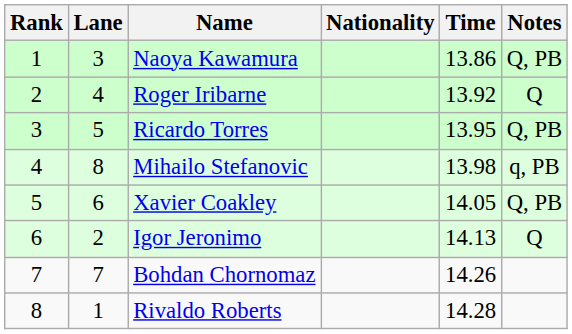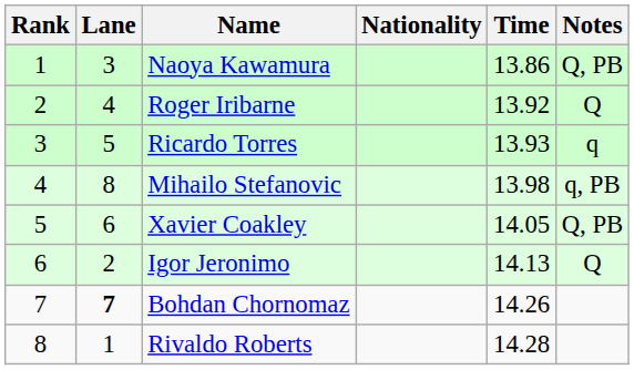 <table class="wikitable sortable" style="text-align:center">
 <tr>
 <th>Rank</th>
 <th>Lane</th>
 <th>Name</th>
 <th>Nationality</th>
 <th>Time</th>
 <th>Notes</th>
 </tr>
 <tr bgcolor=ccffcc>
 <td>1</td>
 <td>3</td>
 <td align=left><a href='#'>Naoya Kawamura</a></td>
 <td align=left></td>
 <td>13.86</td>
 <td>Q, PB</td>
 </tr>
 <tr bgcolor=ccffcc>
 <td>2</td>
 <td>4</td>
 <td align=left><a href='#'>Roger Iribarne</a></td>
 <td align=left></td>
 <td>13.92</td>
 <td>Q</td>
 </tr>
 <tr bgcolor=ccffcc>
 <td>3</td>
 <td>5</td>
 <td align=left><a href='#'>Ricardo Torres</a></td>
 <td align=left></td>
-<td>13.95</td>
-<td>Q, PB</td>
+<td>13.93</td>
+<td>q</td>
 </tr>
 <tr bgcolor=ddffdd>
 <td>4</td>
 <td>8</td>
 <td align=left><a href='#'>Mihailo Stefanovic</a></td>
 <td align=left></td>
 <td>13.98</td>
 <td>q, PB</td>
 </tr>
 <tr bgcolor=ddffdd>
 <td>5</td>
 <td>6</td>
 <td align=left><a href='#'>Xavier Coakley</a></td>
 <td align=left></td>
 <td>14.05</td>
 <td>Q, PB</td>
 </tr>
 <tr bgcolor=ddffdd>
 <td>6</td>
 <td>2</td>
 <td align=left><a href='#'>Igor Jeronimo</a></td>
 <td align=left></td>
 <td>14.13</td>
 <td>Q</td>
 </tr>
 <tr>
 <td>7</td>
-<td>7</td>
+<td><strong>7</strong></td>
 <td align=left><a href='#'>Bohdan Chornomaz</a></td>
 <td align=left></td>
 <td>14.26</td>
 <td></td>
 </tr>
 <tr>
 <td>8</td>
 <td>1</td>
 <td align=left><a href='#'>Rivaldo Roberts</a></td>
 <td align=left></td>
 <td>14.28</td>
 <td></td>
 </tr>
 </table>
